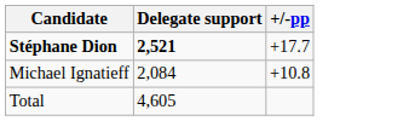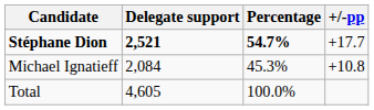 <table class="wikitable">
 <tr>
 <th>Candidate</th>
 <th>Delegate support</th>
+<th>Percentage</th>
 <th>+/-<a href='#'>pp</a></th>
 </tr>
 <tr>
 <td><strong>Stéphane Dion</strong></td>
 <td><strong>2,521</strong></td>
+<td><strong>54.7%</strong></td>
 <td>+17.7</td>
 </tr>
 <tr>
 <td>Michael Ignatieff</td>
 <td>2,084</td>
+<td>45.3%</td>
 <td>+10.8</td>
 </tr>
 <tr>
 <td>Total</td>
 <td>4,605</td>
+<td>100.0%</td>
 <td></td>
 </tr>
 </table>
